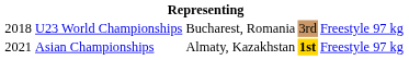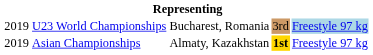 <table>
 <tr>
 <th colspan="6">Representing </th>
 </tr>
 <tr>
-<td>2018</td>
+<td>2019</td>
 <td><a href='#'>U23 World Championships</a></td>
 <td>Bucharest, Romania</td>
 <td align="center" bgcolor="cc9966">3rd</td>
-<td><a href='#'>Freestyle 97 kg</a></td>
+<td style="background: lightblue;"><a href='#'>Freestyle 97 kg</a></td>
 <td></td>
 </tr>
 <tr>
-<td>2021</td>
+<td>2019</td>
 <td><a href='#'>Asian Championships</a></td>
 <td>Almaty, Kazakhstan</td>
 <td align="center" bgcolor="gold"><strong>1st</strong></td>
 <td><a href='#'>Freestyle 97 kg</a></td>
 <td></td>
 </tr>
 </table>
